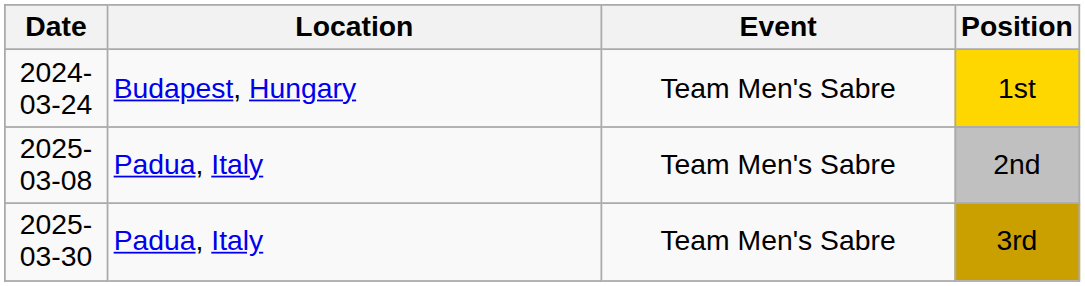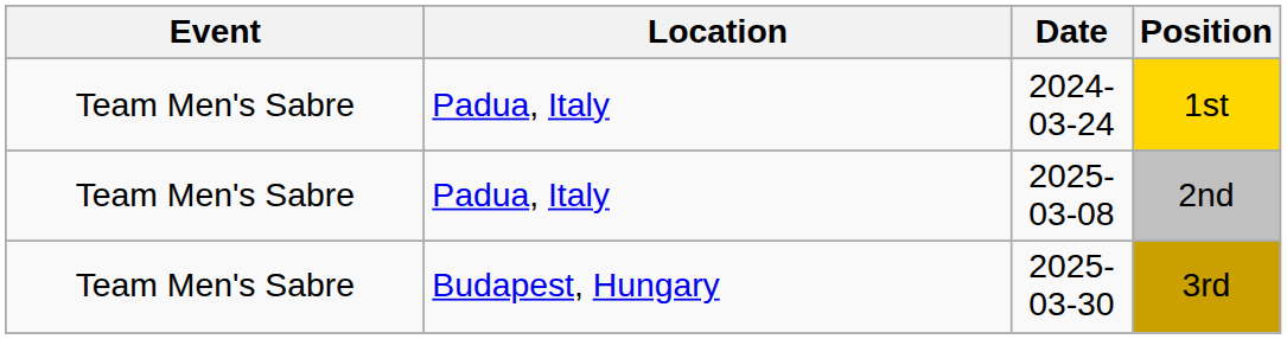 <table class="wikitable" style="text-align:center;">
 <tr>
+<th style="width:12em">Event</th>
+<th style="width:17em">Location</th>
 <th>Date</th>
-<th style="width:17em">Location</th>
-<th style="width:12em">Event</th>
 <th>Position</th>
 </tr>
 <tr>
+<td>Team Men's Sabre</td>
+<td rowspan="1" align="left"> <a href='#'>Padua</a>, <a href='#'>Italy</a></td>
 <td>2024-03-24</td>
-<td rowspan="1" align="left"> <a href='#'>Budapest</a>, <a href='#'>Hungary</a></td>
-<td>Team Men's Sabre</td>
 <td bgcolor="gold">1st</td>
 </tr>
 <tr>
+<td>Team Men's Sabre</td>
+<td rowspan="1" align="left"> <a href='#'>Padua</a>, <a href='#'>Italy</a></td>
 <td>2025-03-08</td>
-<td rowspan="1" align="left"> <a href='#'>Padua</a>, <a href='#'>Italy</a></td>
-<td>Team Men's Sabre</td>
 <td bgcolor="silver">2nd</td>
 </tr>
 <tr>
+<td>Team Men's Sabre</td>
+<td rowspan="1" align="left"> <a href='#'>Budapest</a>, <a href='#'>Hungary</a></td>
 <td>2025-03-30</td>
-<td rowspan="1" align="left"> <a href='#'>Padua</a>, <a href='#'>Italy</a></td>
-<td>Team Men's Sabre</td>
 <td bgcolor="caramel">3rd</td>
 </tr>
 </table>
